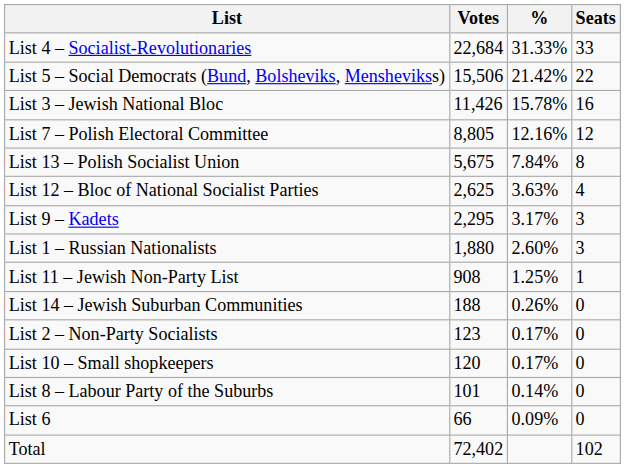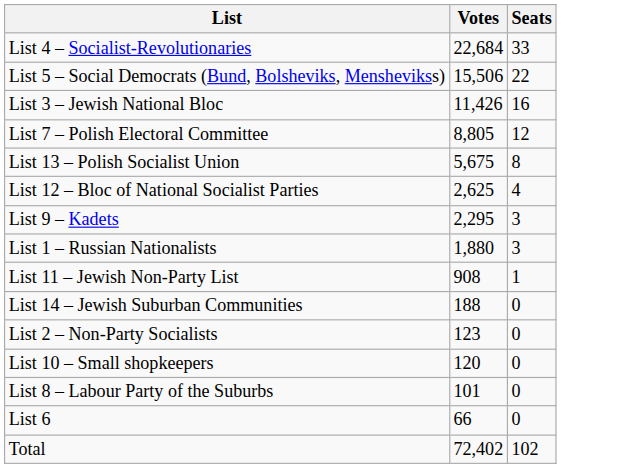 <table class=wikitable>
 <tr>
 <th>List</th>
 <th>Votes</th>
-<th>%</th>
 <th>Seats</th>
 </tr>
 <tr>
 <td>List 4 – <a href='#'>Socialist-Revolutionaries</a></td>
 <td>22,684</td>
-<td>31.33%</td>
 <td>33</td>
 </tr>
 <tr>
 <td>List 5 – Social Democrats (<a href='#'>Bund</a>, <a href='#'>Bolsheviks</a>, <a href='#'>Mensheviks</a>s)</td>
 <td>15,506</td>
-<td>21.42%</td>
 <td>22</td>
 </tr>
 <tr>
 <td>List 3 – Jewish National Bloc</td>
 <td>11,426</td>
-<td>15.78%</td>
 <td>16</td>
 </tr>
 <tr>
 <td>List 7 – Polish Electoral Committee</td>
 <td>8,805</td>
-<td>12.16%</td>
 <td>12</td>
 </tr>
 <tr>
 <td>List 13 – Polish Socialist Union</td>
 <td>5,675</td>
-<td>7.84%</td>
 <td>8</td>
 </tr>
 <tr>
 <td>List 12 – Bloc of National Socialist Parties</td>
 <td>2,625</td>
-<td>3.63%</td>
 <td>4</td>
 </tr>
 <tr>
 <td>List 9 – <a href='#'>Kadets</a></td>
 <td>2,295</td>
-<td>3.17%</td>
 <td>3</td>
 </tr>
 <tr>
 <td>List 1 – Russian Nationalists</td>
 <td>1,880</td>
-<td>2.60%</td>
 <td>3</td>
 </tr>
 <tr>
 <td>List 11 – Jewish Non-Party List</td>
 <td>908</td>
-<td>1.25%</td>
 <td>1</td>
 </tr>
 <tr>
 <td>List 14 – Jewish Suburban Communities</td>
 <td>188</td>
-<td>0.26%</td>
 <td>0</td>
 </tr>
 <tr>
 <td>List 2 – Non-Party Socialists</td>
 <td>123</td>
-<td>0.17%</td>
 <td>0</td>
 </tr>
 <tr>
 <td>List 10 – Small shopkeepers</td>
 <td>120</td>
-<td>0.17%</td>
 <td>0</td>
 </tr>
 <tr>
 <td>List 8 – Labour Party of the Suburbs</td>
 <td>101</td>
-<td>0.14%</td>
 <td>0</td>
 </tr>
 <tr>
 <td>List 6</td>
 <td>66</td>
-<td>0.09%</td>
 <td>0</td>
 </tr>
 <tr>
 <td>Total</td>
 <td>72,402</td>
-<td></td>
 <td>102</td>
 </tr>
 </table>
